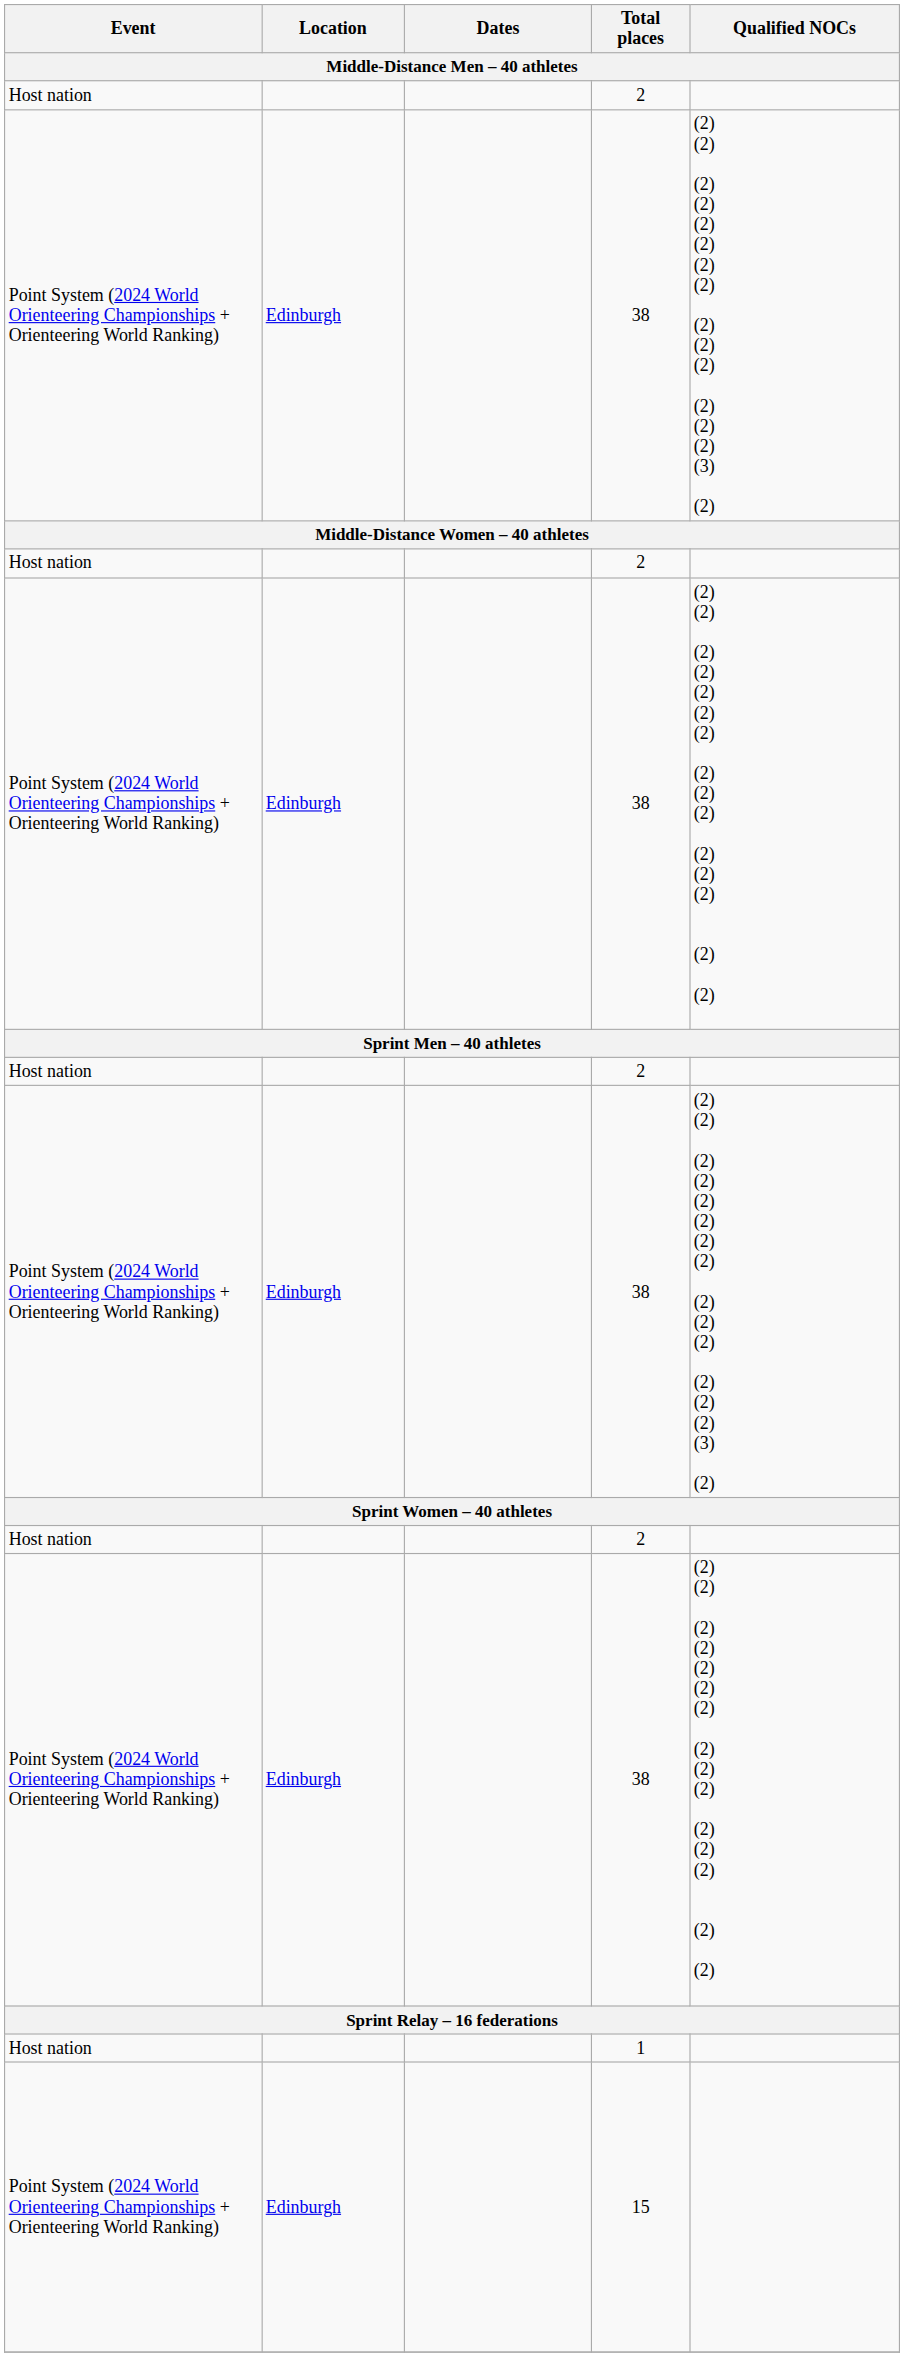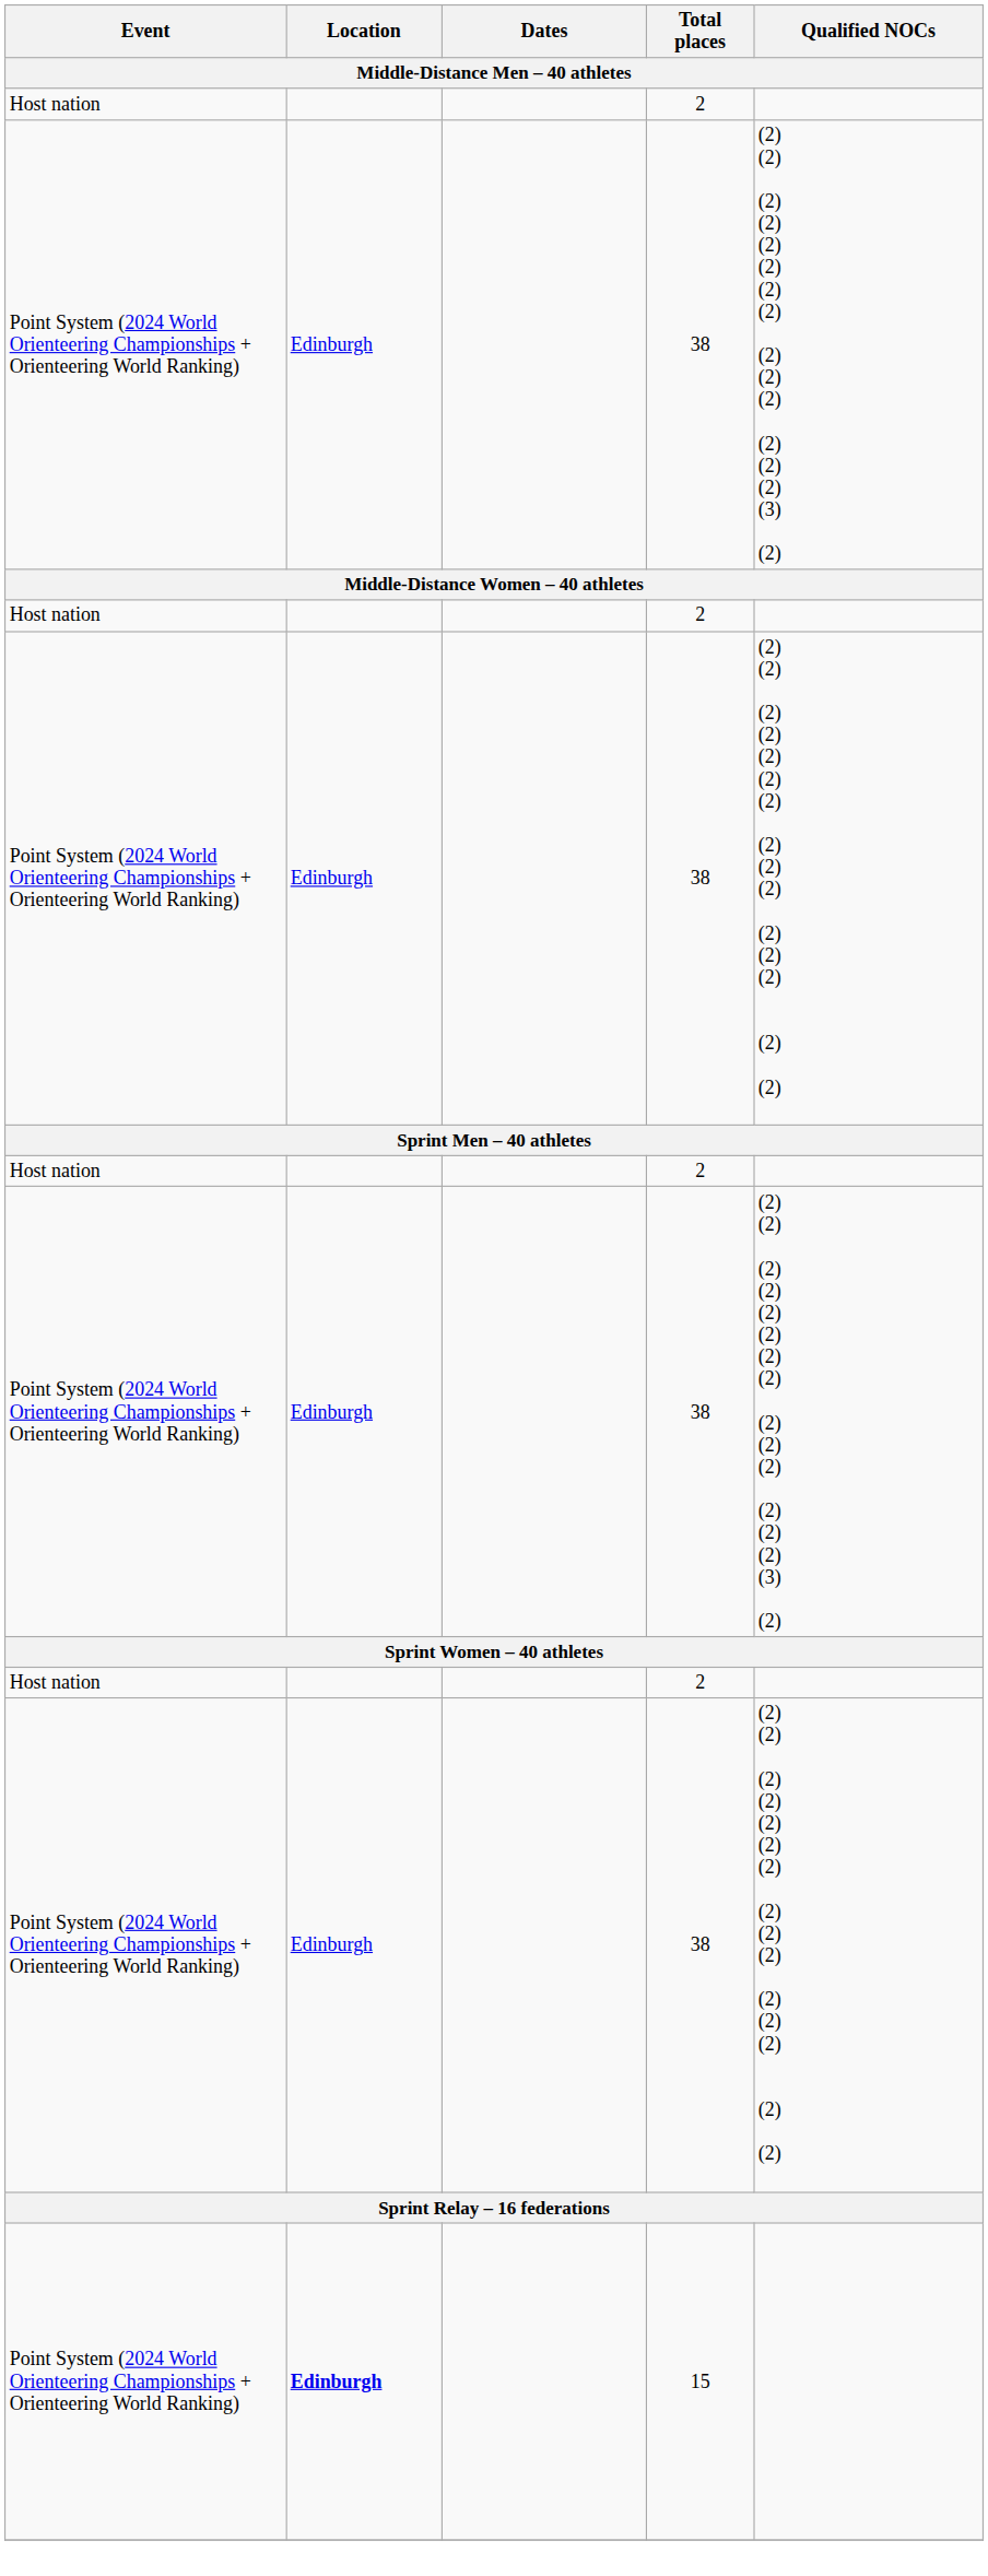 <table class="wikitable" width=800>
 <tr>
 <th>Event</th>
 <th width=120>Location</th>
 <th width=160>Dates</th>
 <th width=80>Total places</th>
 <th width=180>Qualified NOCs</th>
 </tr>
 <tr style="font-size:95%;">
 <th colspan=5>Middle-Distance Men – 40 athletes</th>
 </tr>
 <tr>
 <td>Host nation</td>
 <td></td>
 <td></td>
 <td align="center">2</td>
 <td></td>
 </tr>
 <tr>
 <td>Point System (<a href='#'>2024 World Orienteering Championships</a> + Orienteering World Ranking)</td>
 <td> <a href='#'>Edinburgh</a></td>
 <td align="center"><br></td>
 <td align="center">38</td>
 <td> (2)<br> (2)<br><br> (2)<br> (2)<br> (2)<br> (2)<br> (2)<br> (2)<br><br> (2)<br> (2)<br> (2)<br><br> (2)<br> (2)<br> (2)<br> (3)<br><br> (2)<br></td>
 </tr>
 <tr style="font-size:95%;">
 <th colspan=5>Middle-Distance Women – 40 athletes</th>
 </tr>
 <tr>
 <td>Host nation</td>
 <td></td>
 <td></td>
 <td align="center">2</td>
 <td></td>
 </tr>
 <tr>
 <td>Point System (<a href='#'>2024 World Orienteering Championships</a> + Orienteering World Ranking)</td>
 <td> <a href='#'>Edinburgh</a></td>
 <td align="center"><br></td>
 <td align="center">38</td>
 <td> (2)<br> (2)<br><br> (2)<br> (2)<br> (2)<br> (2)<br> (2)<br><br> (2)<br> (2)<br> (2)<br><br> (2)<br> (2)<br> (2)<br><br><br> (2)<br><br> (2)<br><br></td>
 </tr>
 <tr style="font-size:95%;">
 <th colspan=5>Sprint Men – 40 athletes</th>
 </tr>
 <tr>
 <td>Host nation</td>
 <td></td>
 <td></td>
 <td align="center">2</td>
 <td></td>
 </tr>
 <tr>
 <td>Point System (<a href='#'>2024 World Orienteering Championships</a> + Orienteering World Ranking)</td>
 <td> <a href='#'>Edinburgh</a></td>
 <td align="center"><br></td>
 <td align="center">38</td>
 <td> (2)<br> (2)<br><br> (2)<br> (2)<br> (2)<br> (2)<br> (2)<br> (2)<br><br> (2)<br> (2)<br> (2)<br><br> (2)<br> (2)<br> (2)<br> (3)<br><br> (2)<br></td>
 </tr>
 <tr style="font-size:95%;">
 <th colspan=5>Sprint Women – 40 athletes</th>
 </tr>
 <tr>
 <td>Host nation</td>
 <td></td>
 <td></td>
 <td align="center">2</td>
 <td></td>
 </tr>
 <tr>
 <td>Point System (<a href='#'>2024 World Orienteering Championships</a> + Orienteering World Ranking)</td>
 <td> <a href='#'>Edinburgh</a></td>
 <td align="center"><br></td>
 <td align="center">38</td>
 <td> (2)<br> (2)<br><br> (2)<br> (2)<br> (2)<br> (2)<br> (2)<br><br> (2)<br> (2)<br> (2)<br><br> (2)<br> (2)<br> (2)<br><br><br> (2)<br><br> (2)<br><br></td>
 </tr>
 <tr style="font-size:95%;">
 <th colspan=5>Sprint Relay – 16 federations</th>
 </tr>
 <tr>
-<td>Host nation</td>
-<td></td>
-<td></td>
-<td align="center">1</td>
-<td></td>
-</tr>
-<tr>
 <td>Point System (<a href='#'>2024 World Orienteering Championships</a> + Orienteering World Ranking)</td>
-<td> <a href='#'>Edinburgh</a></td>
+<td><strong> <a href='#'>Edinburgh</a></strong></td>
 <td align="center"><br></td>
 <td align="center">15</td>
 <td><br><br><br><br><br><br><br><br><br><br><br><br><br><br></td>
 </tr>
 <tr>
 </tr>
 </table>
